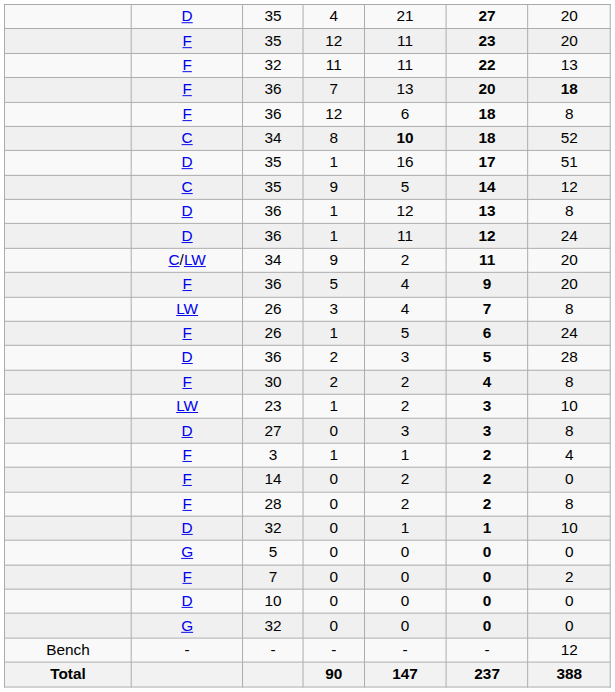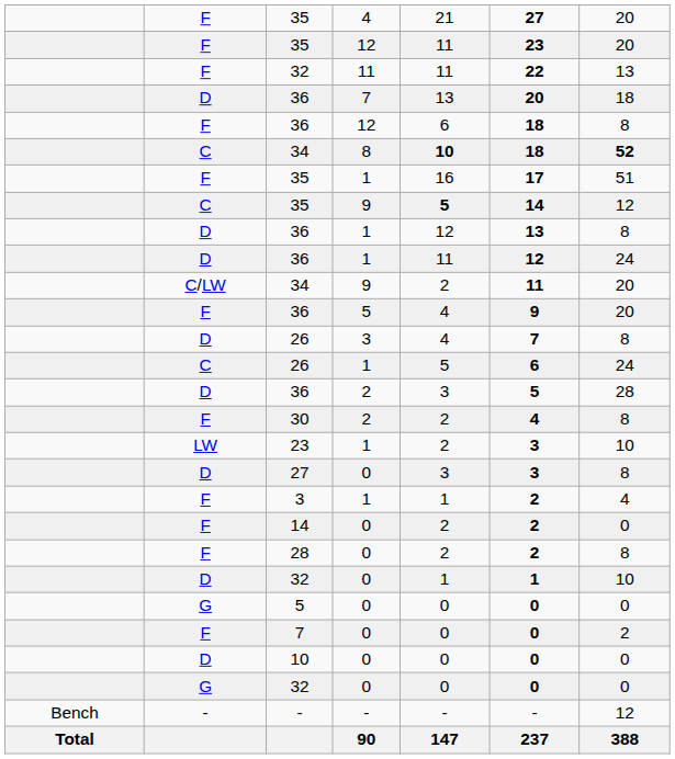 <table class="wikitable sortable" width ="50%">
 <tr align="center">
 </tr>
 <tr align="center" bgcolor="">
 <td></td>
-<td><a href='#'>D</a></td>
+<td><a href='#'>F</a></td>
 <td>35</td>
 <td>4</td>
 <td>21</td>
 <td><strong>27</strong></td>
 <td>20</td>
 </tr>
 <tr align="center" bgcolor="f0f0f0">
 <td></td>
 <td><a href='#'>F</a></td>
 <td>35</td>
 <td>12</td>
 <td>11</td>
 <td><strong>23</strong></td>
 <td>20</td>
 </tr>
 <tr align="center" bgcolor="">
 <td></td>
 <td><a href='#'>F</a></td>
 <td>32</td>
 <td>11</td>
 <td>11</td>
 <td><strong>22</strong></td>
 <td>13</td>
 </tr>
 <tr align="center" bgcolor="f0f0f0">
 <td></td>
-<td><a href='#'>F</a></td>
+<td><a href='#'>D</a></td>
 <td>36</td>
 <td>7</td>
 <td>13</td>
 <td><strong>20</strong></td>
-<td><strong>18</strong></td>
+<td>18</td>
 </tr>
 <tr align="center" bgcolor="">
 <td></td>
 <td><a href='#'>F</a></td>
 <td>36</td>
 <td>12</td>
 <td>6</td>
 <td><strong>18</strong></td>
 <td>8</td>
 </tr>
 <tr align="center" bgcolor="f0f0f0">
 <td></td>
 <td><a href='#'>C</a></td>
 <td>34</td>
 <td>8</td>
 <td><strong>10</strong></td>
 <td><strong>18</strong></td>
-<td>52</td>
+<td><strong>52</strong></td>
 </tr>
 <tr align="center" bgcolor="">
 <td></td>
-<td><a href='#'>D</a></td>
+<td><a href='#'>F</a></td>
 <td>35</td>
 <td>1</td>
 <td>16</td>
 <td><strong>17</strong></td>
 <td>51</td>
 </tr>
 <tr align="center" bgcolor="f0f0f0">
 <td></td>
 <td><a href='#'>C</a></td>
 <td>35</td>
 <td>9</td>
-<td>5</td>
+<td><strong>5</strong></td>
 <td><strong>14</strong></td>
 <td>12</td>
 </tr>
 <tr align="center" bgcolor="">
 <td></td>
 <td><a href='#'>D</a></td>
 <td>36</td>
 <td>1</td>
 <td>12</td>
 <td><strong>13</strong></td>
 <td>8</td>
 </tr>
 <tr align="center" bgcolor="f0f0f0">
 <td></td>
 <td><a href='#'>D</a></td>
 <td>36</td>
 <td>1</td>
 <td>11</td>
 <td><strong>12</strong></td>
 <td>24</td>
 </tr>
 <tr align="center" bgcolor="">
 <td></td>
 <td><a href='#'>C</a>/<a href='#'>LW</a></td>
 <td>34</td>
 <td>9</td>
 <td>2</td>
 <td><strong>11</strong></td>
 <td>20</td>
 </tr>
 <tr align="center" bgcolor="f0f0f0">
 <td></td>
 <td><a href='#'>F</a></td>
 <td>36</td>
 <td>5</td>
 <td>4</td>
 <td><strong>9</strong></td>
 <td>20</td>
 </tr>
 <tr align="center" bgcolor="">
 <td></td>
-<td><a href='#'>LW</a></td>
+<td><a href='#'>D</a></td>
 <td>26</td>
 <td>3</td>
 <td>4</td>
 <td><strong>7</strong></td>
 <td>8</td>
 </tr>
 <tr align="center" bgcolor="f0f0f0">
 <td></td>
-<td><a href='#'>F</a></td>
+<td><a href='#'>C</a></td>
 <td>26</td>
 <td>1</td>
 <td>5</td>
 <td><strong>6</strong></td>
 <td>24</td>
 </tr>
 <tr align="center" bgcolor="">
 <td></td>
 <td><a href='#'>D</a></td>
 <td>36</td>
 <td>2</td>
 <td>3</td>
 <td><strong>5</strong></td>
 <td>28</td>
 </tr>
 <tr align="center" bgcolor="f0f0f0">
 <td></td>
 <td><a href='#'>F</a></td>
 <td>30</td>
 <td>2</td>
 <td>2</td>
 <td><strong>4</strong></td>
 <td>8</td>
 </tr>
 <tr align="center" bgcolor="">
 <td></td>
 <td><a href='#'>LW</a></td>
 <td>23</td>
 <td>1</td>
 <td>2</td>
 <td><strong>3</strong></td>
 <td>10</td>
 </tr>
 <tr align="center" bgcolor="f0f0f0">
 <td></td>
 <td><a href='#'>D</a></td>
 <td>27</td>
 <td>0</td>
 <td>3</td>
 <td><strong>3</strong></td>
 <td>8</td>
 </tr>
 <tr align="center" bgcolor="">
 <td></td>
 <td><a href='#'>F</a></td>
 <td>3</td>
 <td>1</td>
 <td>1</td>
 <td><strong>2</strong></td>
 <td>4</td>
 </tr>
 <tr align="center" bgcolor="f0f0f0">
 <td></td>
 <td><a href='#'>F</a></td>
 <td>14</td>
 <td>0</td>
 <td>2</td>
 <td><strong>2</strong></td>
 <td>0</td>
 </tr>
 <tr align="center" bgcolor="">
 <td></td>
 <td><a href='#'>F</a></td>
 <td>28</td>
 <td>0</td>
 <td>2</td>
 <td><strong>2</strong></td>
 <td>8</td>
 </tr>
 <tr align="center" bgcolor="f0f0f0">
 <td></td>
 <td><a href='#'>D</a></td>
 <td>32</td>
 <td>0</td>
 <td>1</td>
 <td><strong>1</strong></td>
 <td>10</td>
 </tr>
 <tr align="center" bgcolor="">
 <td></td>
 <td><a href='#'>G</a></td>
 <td>5</td>
 <td>0</td>
 <td>0</td>
 <td><strong>0</strong></td>
 <td>0</td>
 </tr>
 <tr align="center" bgcolor="f0f0f0">
 <td></td>
 <td><a href='#'>F</a></td>
 <td>7</td>
 <td>0</td>
 <td>0</td>
 <td><strong>0</strong></td>
 <td>2</td>
 </tr>
 <tr align="center" bgcolor="">
 <td></td>
 <td><a href='#'>D</a></td>
 <td>10</td>
 <td>0</td>
 <td>0</td>
 <td><strong>0</strong></td>
 <td>0</td>
 </tr>
 <tr align="center" bgcolor="f0f0f0">
 <td></td>
 <td><a href='#'>G</a></td>
 <td>32</td>
 <td>0</td>
 <td>0</td>
 <td><strong>0</strong></td>
 <td>0</td>
 </tr>
 <tr align="center" bgcolor="">
 <td>Bench</td>
 <td>-</td>
 <td>-</td>
 <td>-</td>
 <td>-</td>
 <td>-</td>
 <td>12</td>
 </tr>
 <tr>
 <th>Total</th>
 <th></th>
 <th></th>
 <th>90</th>
 <th>147</th>
 <th>237</th>
 <th>388</th>
 </tr>
 </table>
